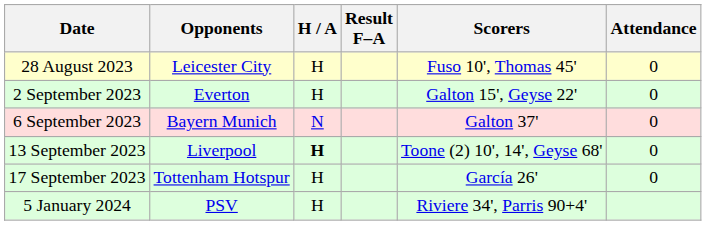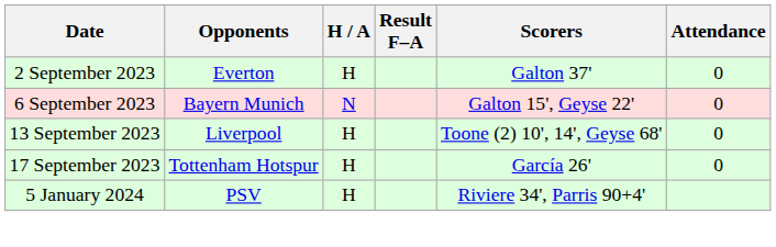 <table class="wikitable" style="text-align:center">
 <tr>
 <th>Date</th>
 <th>Opponents</th>
 <th>H / A</th>
 <th>Result<br>F–A</th>
 <th>Scorers</th>
 <th>Attendance</th>
 </tr>
-<tr bgcolor=#ffffcc>
-<td>28 August 2023</td>
-<td><a href='#'>Leicester City</a></td>
-<td>H</td>
-<td></td>
-<td><a href='#'>Fuso</a> 10', <a href='#'>Thomas</a> 45'</td>
-<td>0</td>
-</tr>
 <tr bgcolor=#ddffdd>
 <td>2 September 2023</td>
 <td><a href='#'>Everton</a></td>
 <td>H</td>
 <td></td>
-<td><a href='#'>Galton</a> 15', <a href='#'>Geyse</a> 22'</td>
+<td><a href='#'>Galton</a> 37'</td>
 <td>0</td>
 </tr>
 <tr bgcolor=#ffdddd>
 <td>6 September 2023</td>
 <td><a href='#'>Bayern Munich</a></td>
 <td><a href='#'>N</a></td>
 <td></td>
-<td><a href='#'>Galton</a> 37'</td>
+<td><a href='#'>Galton</a> 15', <a href='#'>Geyse</a> 22'</td>
 <td>0</td>
 </tr>
 <tr bgcolor=#ddffdd>
 <td>13 September 2023</td>
 <td><a href='#'>Liverpool</a></td>
-<td><strong>H</strong></td>
+<td>H</td>
 <td></td>
 <td><a href='#'>Toone</a> (2) 10', 14', <a href='#'>Geyse</a> 68'</td>
 <td>0</td>
 </tr>
 <tr bgcolor=#ddffdd>
 <td>17 September 2023</td>
 <td><a href='#'>Tottenham Hotspur</a></td>
 <td>H</td>
 <td></td>
 <td><a href='#'>García</a> 26'</td>
 <td>0</td>
 </tr>
 <tr bgcolor=#ddffdd>
 <td>5 January 2024</td>
 <td><a href='#'>PSV</a></td>
 <td>H</td>
 <td></td>
 <td><a href='#'>Riviere</a> 34', <a href='#'>Parris</a> 90+4'</td>
 <td></td>
 </tr>
 </table>
